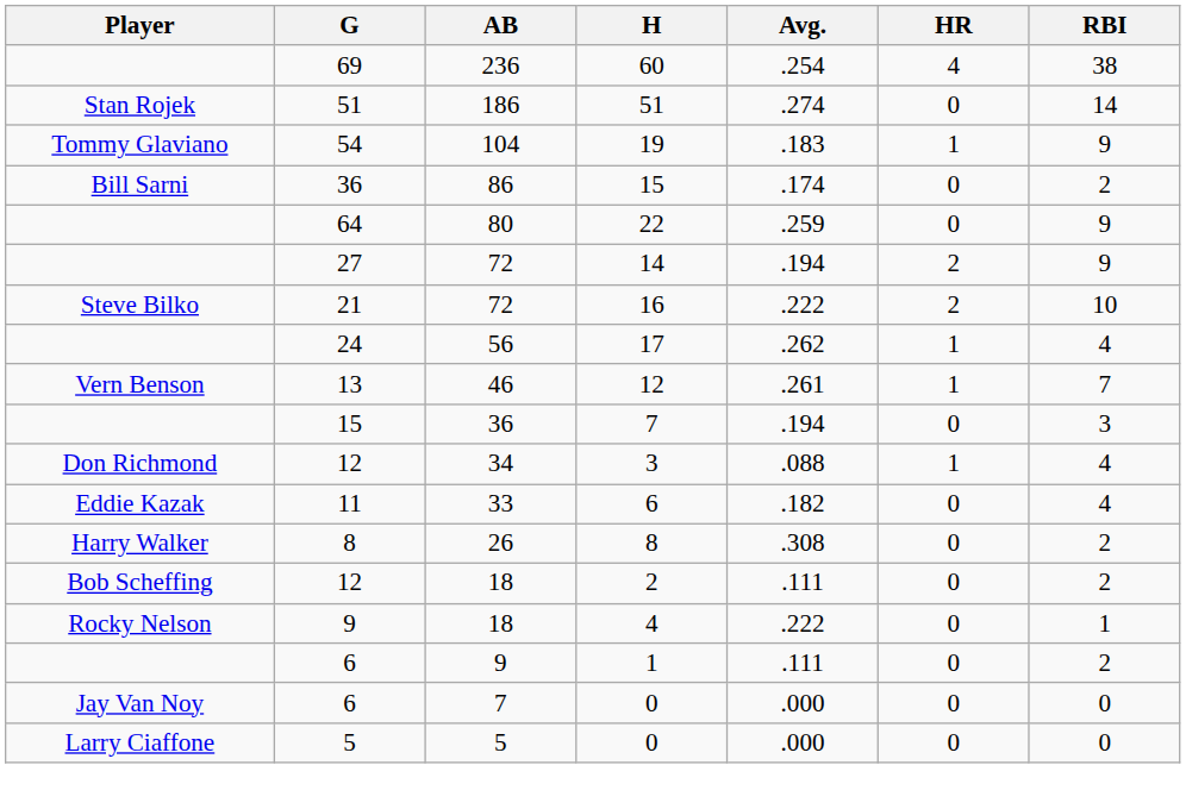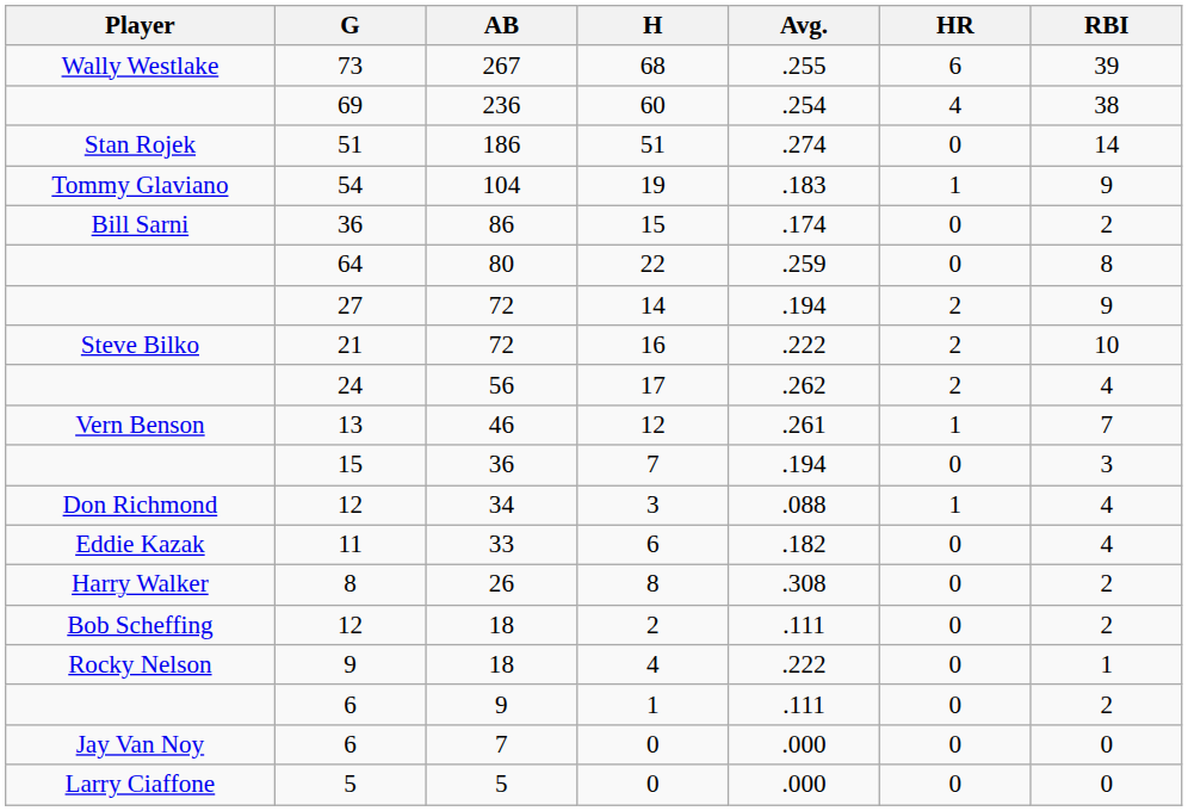 <table class="wikitable sortable">
 <tr>
 <th bgcolor="#DDDDFF" width="16%">Player</th>
 <th bgcolor="#DDDDFF" width="9%">G</th>
 <th bgcolor="#DDDDFF" width="9%">AB</th>
 <th bgcolor="#DDDDFF" width="9%">H</th>
 <th bgcolor="#DDDDFF" width="9%">Avg.</th>
 <th bgcolor="#DDDDFF" width="9%">HR</th>
 <th bgcolor="#DDDDFF" width="9%">RBI</th>
+</tr>
+<tr align="center">
+<td><a href='#'>Wally Westlake</a></td>
+<td>73</td>
+<td>267</td>
+<td>68</td>
+<td>.255</td>
+<td>6</td>
+<td>39</td>
 </tr>
 <tr align="center">
 <td></td>
 <td>69</td>
 <td>236</td>
 <td>60</td>
 <td>.254</td>
 <td>4</td>
 <td>38</td>
 </tr>
 <tr align="center">
 <td><a href='#'>Stan Rojek</a></td>
 <td>51</td>
 <td>186</td>
 <td>51</td>
 <td>.274</td>
 <td>0</td>
 <td>14</td>
 </tr>
 <tr align="center">
 <td><a href='#'>Tommy Glaviano</a></td>
 <td>54</td>
 <td>104</td>
 <td>19</td>
 <td>.183</td>
 <td>1</td>
 <td>9</td>
 </tr>
 <tr align="center">
 <td><a href='#'>Bill Sarni</a></td>
 <td>36</td>
 <td>86</td>
 <td>15</td>
 <td>.174</td>
 <td>0</td>
 <td>2</td>
 </tr>
 <tr align="center">
 <td></td>
 <td>64</td>
 <td>80</td>
 <td>22</td>
 <td>.259</td>
 <td>0</td>
-<td>9</td>
+<td>8</td>
 </tr>
 <tr align="center">
 <td></td>
 <td>27</td>
 <td>72</td>
 <td>14</td>
 <td>.194</td>
 <td>2</td>
 <td>9</td>
 </tr>
 <tr align="center">
 <td><a href='#'>Steve Bilko</a></td>
 <td>21</td>
 <td>72</td>
 <td>16</td>
 <td>.222</td>
 <td>2</td>
 <td>10</td>
 </tr>
 <tr align="center">
 <td></td>
 <td>24</td>
 <td>56</td>
 <td>17</td>
 <td>.262</td>
-<td>1</td>
+<td>2</td>
 <td>4</td>
 </tr>
 <tr align="center">
 <td><a href='#'>Vern Benson</a></td>
 <td>13</td>
 <td>46</td>
 <td>12</td>
 <td>.261</td>
 <td>1</td>
 <td>7</td>
 </tr>
 <tr align="center">
 <td></td>
 <td>15</td>
 <td>36</td>
 <td>7</td>
 <td>.194</td>
 <td>0</td>
 <td>3</td>
 </tr>
 <tr align="center">
 <td><a href='#'>Don Richmond</a></td>
 <td>12</td>
 <td>34</td>
 <td>3</td>
 <td>.088</td>
 <td>1</td>
 <td>4</td>
 </tr>
 <tr align="center">
 <td><a href='#'>Eddie Kazak</a></td>
 <td>11</td>
 <td>33</td>
 <td>6</td>
 <td>.182</td>
 <td>0</td>
 <td>4</td>
 </tr>
 <tr align="center">
 <td><a href='#'>Harry Walker</a></td>
 <td>8</td>
 <td>26</td>
 <td>8</td>
 <td>.308</td>
 <td>0</td>
 <td>2</td>
 </tr>
 <tr align="center">
 <td><a href='#'>Bob Scheffing</a></td>
 <td>12</td>
 <td>18</td>
 <td>2</td>
 <td>.111</td>
 <td>0</td>
 <td>2</td>
 </tr>
 <tr align="center">
 <td><a href='#'>Rocky Nelson</a></td>
 <td>9</td>
 <td>18</td>
 <td>4</td>
 <td>.222</td>
 <td>0</td>
 <td>1</td>
 </tr>
 <tr align="center">
 <td></td>
 <td>6</td>
 <td>9</td>
 <td>1</td>
 <td>.111</td>
 <td>0</td>
 <td>2</td>
 </tr>
 <tr align="center">
 <td><a href='#'>Jay Van Noy</a></td>
 <td>6</td>
 <td>7</td>
 <td>0</td>
 <td>.000</td>
 <td>0</td>
 <td>0</td>
 </tr>
 <tr align="center">
 <td><a href='#'>Larry Ciaffone</a></td>
 <td>5</td>
 <td>5</td>
 <td>0</td>
 <td>.000</td>
 <td>0</td>
 <td>0</td>
 </tr>
 </table>
